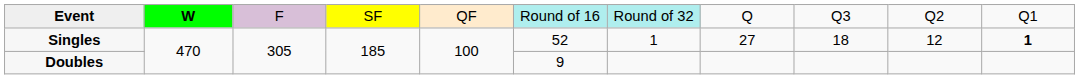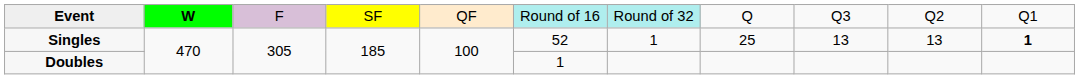 <table class=wikitable style=font-size:90%;text-align:center>
 <tr>
 <td style="width:130px; background:#efefef;"><strong>Event</strong></td>
 <td style="width:80px; background:lime;"><strong>W</strong></td>
 <td style="width:85px; background:thistle;">F</td>
 <td style="width:85px; background:#ff0;">SF</td>
 <td style="width:85px; background:#ffebcd;">QF</td>
 <td style="width:85px; background:#afeeee;">Round of 16</td>
 <td style="width:85px; background:#afeeee;">Round of 32</td>
 <td width=85>Q</td>
 <td width=85>Q3</td>
 <td width=85>Q2</td>
 <td width=85>Q1</td>
 </tr>
 <tr>
 <th style="background:#f7f7f7;">Singles</th>
 <td rowspan=2>470</td>
 <td rowspan=2>305</td>
 <td rowspan=2>185</td>
 <td rowspan=2>100</td>
 <td>52</td>
 <td>1</td>
-<td>27</td>
-<td>18</td>
-<td>12</td>
+<td>25</td>
+<td>13</td>
+<td>13</td>
 <td><strong>1</strong></td>
 </tr>
 <tr>
 <th style="background:#f7f7f7;">Doubles</th>
-<td>9</td>
+<td>1</td>
 <td></td>
 <td></td>
 <td></td>
 <td></td>
 <td></td>
 </tr>
 </table>
